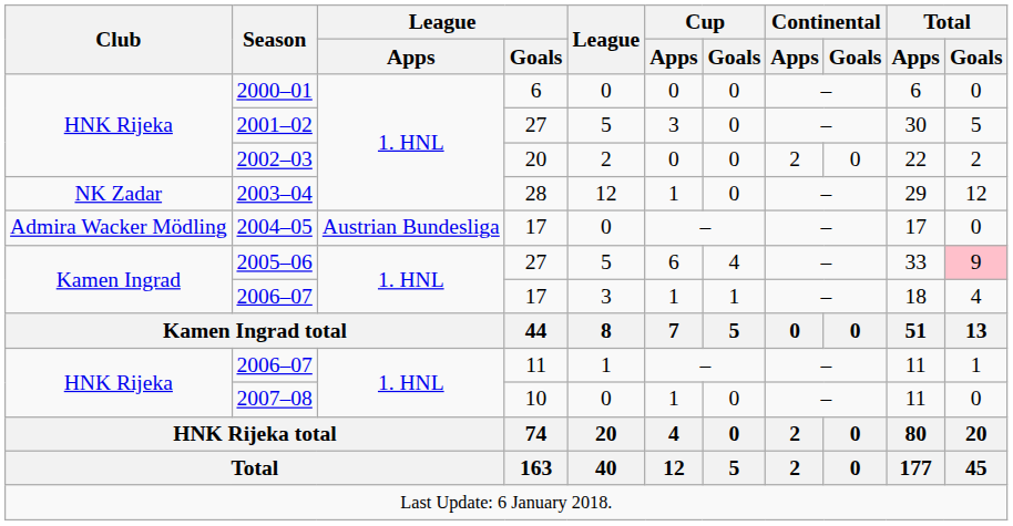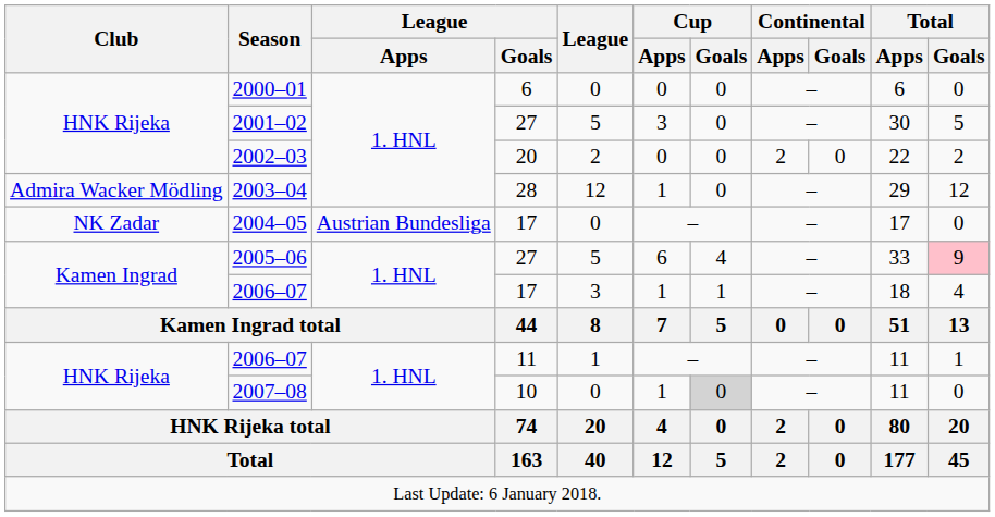 <table class="wikitable" style="font-size:100%; text-align: center">
 <tr>
 <th rowspan="2">Club</th>
 <th rowspan="2">Season</th>
 <th colspan="2">League</th>
 <th rowspan="2">League</th>
 <th colspan="2">Cup</th>
 <th colspan="2">Continental</th>
 <th colspan="2">Total</th>
 </tr>
 <tr>
 <th>Apps</th>
 <th>Goals</th>
 <th>Apps</th>
 <th>Goals</th>
 <th>Apps</th>
 <th>Goals</th>
 <th>Apps</th>
 <th>Goals</th>
 </tr>
 <tr>
 <td rowspan="3" valign="center"><a href='#'>HNK Rijeka</a></td>
 <td><a href='#'>2000–01</a></td>
 <td rowspan="4" valign="center"><a href='#'>1. HNL</a></td>
 <td>6</td>
 <td>0</td>
 <td>0</td>
 <td>0</td>
 <td colspan="2">–</td>
 <td>6</td>
 <td>0</td>
 </tr>
 <tr>
 <td><a href='#'>2001–02</a></td>
 <td>27</td>
 <td>5</td>
 <td>3</td>
 <td>0</td>
 <td colspan="2">–</td>
 <td>30</td>
 <td>5</td>
 </tr>
 <tr>
 <td><a href='#'>2002–03</a></td>
 <td>20</td>
 <td>2</td>
 <td>0</td>
 <td>0</td>
 <td>2</td>
 <td>0</td>
 <td>22</td>
 <td>2</td>
 </tr>
 <tr>
-<td rowspan="1" valign="center"><a href='#'>NK Zadar</a></td>
+<td rowspan="1" valign="center"><a href='#'>Admira Wacker Mödling</a></td>
 <td><a href='#'>2003–04</a></td>
 <td>28</td>
 <td>12</td>
 <td>1</td>
 <td>0</td>
 <td colspan="2">–</td>
 <td>29</td>
 <td>12</td>
 </tr>
 <tr>
-<td rowspan="1" valign="center"><a href='#'>Admira Wacker Mödling</a></td>
+<td rowspan="1" valign="center"><a href='#'>NK Zadar</a></td>
 <td><a href='#'>2004–05</a></td>
 <td rowspan="1" valign="center"><a href='#'>Austrian Bundesliga</a></td>
 <td>17</td>
 <td>0</td>
 <td colspan="2">–</td>
 <td colspan="2">–</td>
 <td>17</td>
 <td>0</td>
 </tr>
 <tr>
 <td rowspan="2" valign="center"><a href='#'>Kamen Ingrad</a></td>
 <td><a href='#'>2005–06</a></td>
 <td rowspan="2" valign="center"><a href='#'>1. HNL</a></td>
 <td>27</td>
 <td>5</td>
 <td>6</td>
 <td>4</td>
 <td colspan="2">–</td>
 <td>33</td>
 <td style="background: pink;">9</td>
 </tr>
 <tr>
 <td><a href='#'>2006–07</a></td>
 <td>17</td>
 <td>3</td>
 <td>1</td>
 <td>1</td>
 <td colspan="2">–</td>
 <td>18</td>
 <td>4</td>
 </tr>
 <tr>
 <th colspan="3" valign="center">Kamen Ingrad total</th>
 <th>44</th>
 <th>8</th>
 <th>7</th>
 <th>5</th>
 <th>0</th>
 <th>0</th>
 <th>51</th>
 <th>13</th>
 </tr>
 <tr>
 <td rowspan="2" valign="center"><a href='#'>HNK Rijeka</a></td>
 <td><a href='#'>2006–07</a></td>
 <td rowspan="2" valign="center"><a href='#'>1. HNL</a></td>
 <td>11</td>
 <td>1</td>
 <td colspan="2">–</td>
 <td colspan="2">–</td>
 <td>11</td>
 <td>1</td>
 </tr>
 <tr>
 <td><a href='#'>2007–08</a></td>
 <td>10</td>
 <td>0</td>
 <td>1</td>
-<td>0</td>
+<td style="background: lightgrey;">0</td>
 <td colspan="2">–</td>
 <td>11</td>
 <td>0</td>
 </tr>
 <tr>
 <th colspan="3" valign="center">HNK Rijeka total</th>
 <th>74</th>
 <th>20</th>
 <th>4</th>
 <th>0</th>
 <th>2</th>
 <th>0</th>
 <th>80</th>
 <th>20</th>
 </tr>
 <tr>
 <th colspan="3">Total</th>
 <th>163</th>
 <th>40</th>
 <th>12</th>
 <th>5</th>
 <th>2</th>
 <th>0</th>
 <th>177</th>
 <th>45</th>
 </tr>
 <tr>
 <td colspan="11"><small>Last Update: 6 January 2018.</small></td>
 </tr>
 </table>
